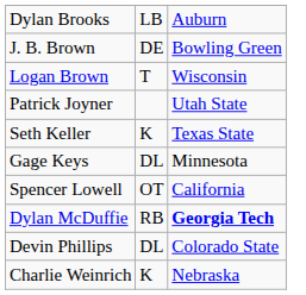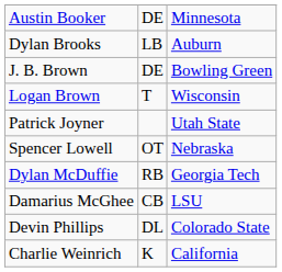 <table class="wikitable">
 <tr>
+</tr>
+<tr>
+<td><a href='#'>Austin Booker</a></td>
+<td>DE</td>
+<td><a href='#'>Minnesota</a></td>
 </tr>
 <tr>
 <td>Dylan Brooks</td>
 <td>LB</td>
 <td><a href='#'>Auburn</a></td>
 </tr>
 <tr>
 <td>J. B. Brown</td>
 <td>DE</td>
 <td><a href='#'>Bowling Green</a></td>
 </tr>
 <tr>
 <td><a href='#'>Logan Brown</a></td>
 <td>T</td>
 <td><a href='#'>Wisconsin</a></td>
 </tr>
 <tr>
 <td>Patrick Joyner</td>
 <td></td>
 <td><a href='#'>Utah State</a></td>
 </tr>
 <tr>
-<td>Seth Keller</td>
-<td>K</td>
-<td><a href='#'>Texas State</a></td>
-</tr>
-<tr>
-<td>Gage Keys</td>
-<td>DL</td>
-<td>Minnesota</td>
-</tr>
-<tr>
 <td>Spencer Lowell</td>
 <td>OT</td>
-<td><a href='#'>California</a></td>
+<td><a href='#'>Nebraska</a></td>
 </tr>
 <tr>
 <td><a href='#'>Dylan McDuffie</a></td>
 <td>RB</td>
-<td><strong><a href='#'>Georgia Tech</a></strong></td>
+<td><a href='#'>Georgia Tech</a></td>
+</tr>
+<tr>
+<td>Damarius McGhee</td>
+<td>CB</td>
+<td><a href='#'>LSU</a></td>
 </tr>
 <tr>
 <td>Devin Phillips</td>
 <td>DL</td>
 <td><a href='#'>Colorado State</a></td>
 </tr>
 <tr>
 <td>Charlie Weinrich</td>
 <td>K</td>
-<td><a href='#'>Nebraska</a></td>
+<td><a href='#'>California</a></td>
 </tr>
 </table>
